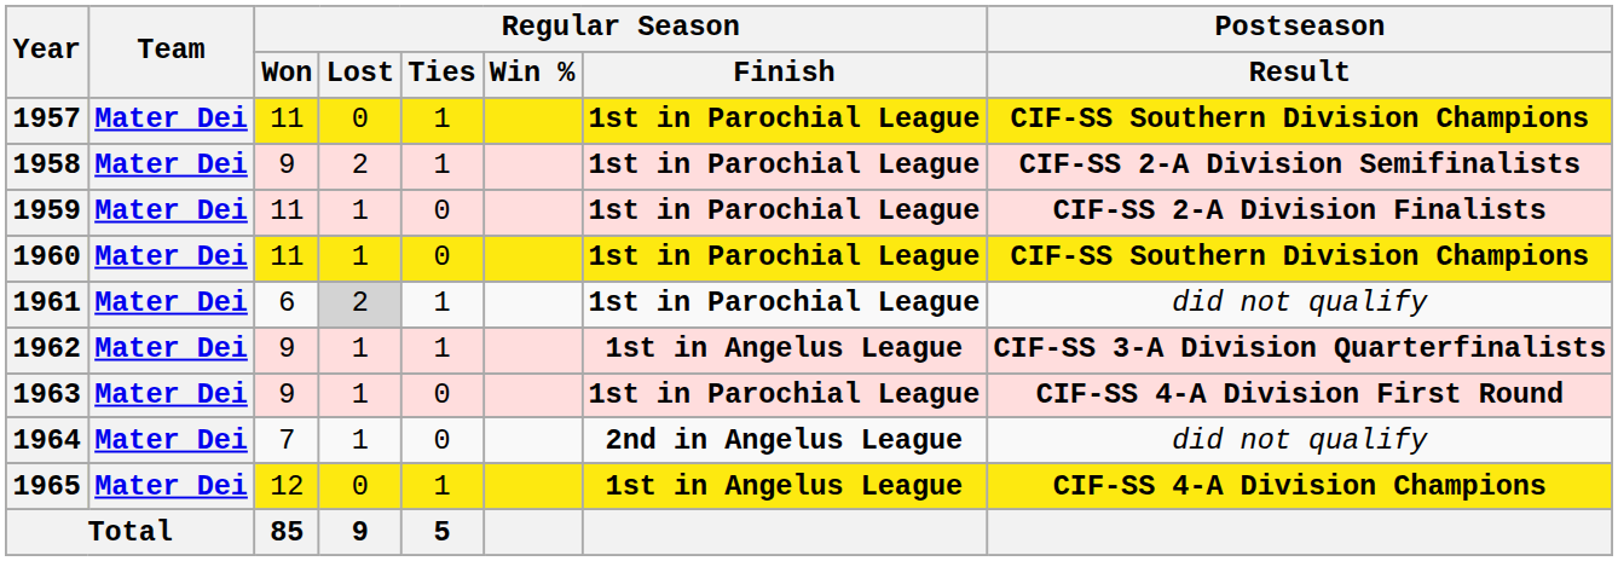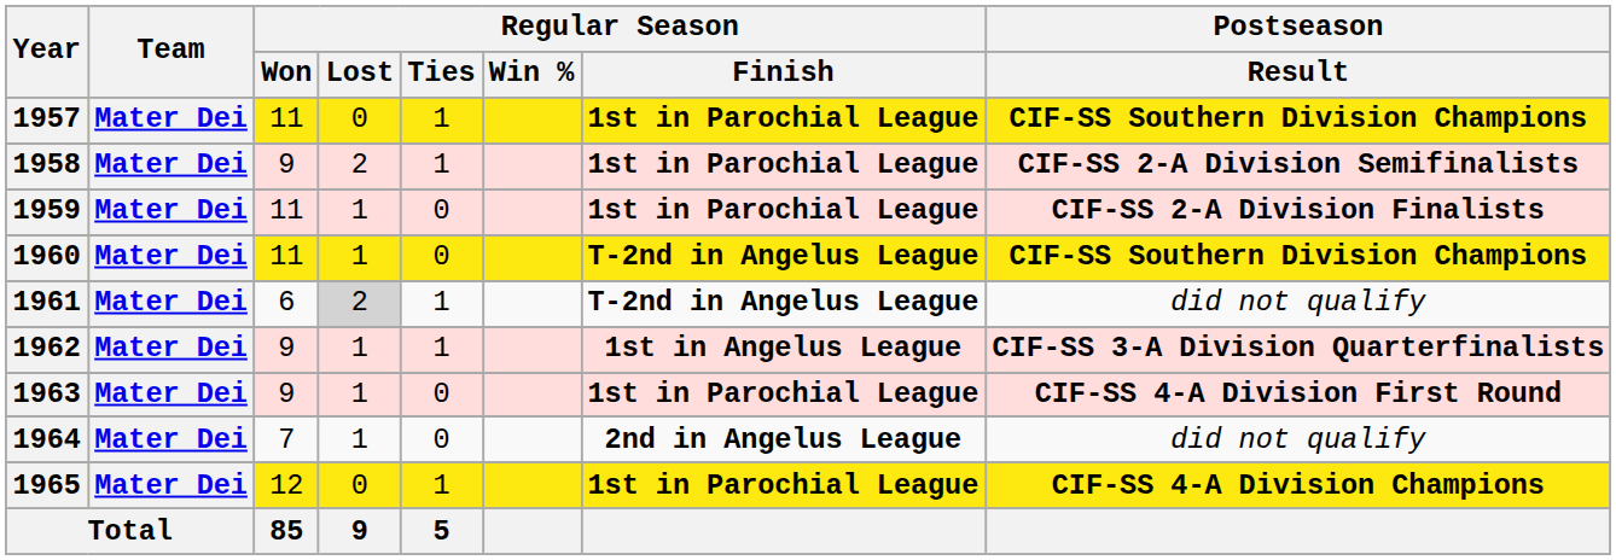 <table class="wikitable" style="font-size: 95%; text-align:center;">
 <tr>
 <th rowspan="2">Year</th>
 <th rowspan="2">Team</th>
 <th colspan="5">Regular Season</th>
 <th colspan="4">Postseason</th>
 </tr>
 <tr>
 <th>Won</th>
 <th>Lost</th>
 <th>Ties</th>
 <th>Win %</th>
 <th>Finish</th>
 <th>Result</th>
 </tr>
 <tr style="background:#FDE910;">
 <th>1957</th>
 <th><a href='#'>Mater Dei</a></th>
 <td>11</td>
 <td>0</td>
 <td>1</td>
 <td></td>
 <td><strong>1st in Parochial League</strong></td>
 <td colspan="4"><strong>CIF-SS Southern Division Champions</strong></td>
 </tr>
 <tr>
 </tr>
 <tr style="background:#fdd;">
 <th>1958</th>
 <th><a href='#'>Mater Dei</a></th>
 <td>9</td>
 <td>2</td>
 <td>1</td>
 <td></td>
 <td><strong>1st in Parochial League</strong></td>
 <td colspan="4"><strong>CIF-SS 2-A Division Semifinalists</strong></td>
 </tr>
 <tr>
 </tr>
 <tr style="background:#fdd;">
 <th>1959</th>
 <th><a href='#'>Mater Dei</a></th>
 <td>11</td>
 <td>1</td>
 <td>0</td>
 <td></td>
 <td><strong>1st in Parochial League</strong></td>
 <td colspan="4"><strong>CIF-SS 2-A Division Finalists</strong></td>
 </tr>
 <tr>
 </tr>
 <tr style="background:#FDE910;">
 <th>1960</th>
 <th><a href='#'>Mater Dei</a></th>
 <td>11</td>
 <td>1</td>
 <td>0</td>
 <td></td>
-<td><strong>1st in Parochial League</strong></td>
+<td><strong>T-2nd in Angelus League</strong></td>
 <td colspan="4"><strong>CIF-SS Southern Division Champions</strong></td>
 </tr>
 <tr>
 </tr>
 <tr>
 <th>1961</th>
 <th><a href='#'>Mater Dei</a></th>
 <td>6</td>
 <td style="background: lightgrey;">2</td>
 <td>1</td>
 <td></td>
-<td><strong>1st in Parochial League</strong></td>
+<td><strong>T-2nd in Angelus League</strong></td>
 <td colspan="4"><em>did not qualify</em></td>
 </tr>
 <tr>
 </tr>
 <tr style="background:#fdd;">
 <th>1962</th>
 <th><a href='#'>Mater Dei</a></th>
 <td>9</td>
 <td>1</td>
 <td>1</td>
 <td></td>
 <td><strong>1st in Angelus League</strong></td>
 <td colspan="4"><strong>CIF-SS 3-A Division Quarterfinalists</strong></td>
 </tr>
 <tr>
 </tr>
 <tr style="background:#fdd;">
 <th>1963</th>
 <th><a href='#'>Mater Dei</a></th>
 <td>9</td>
 <td>1</td>
 <td>0</td>
 <td></td>
 <td><strong>1st in Parochial League</strong></td>
 <td colspan="4"><strong>CIF-SS 4-A Division First Round</strong></td>
 </tr>
 <tr>
 </tr>
 <tr>
 <th>1964</th>
 <th><a href='#'>Mater Dei</a></th>
 <td>7</td>
 <td>1</td>
 <td>0</td>
 <td></td>
 <td><strong>2nd in Angelus League</strong></td>
 <td colspan="4"><em>did not qualify</em></td>
 </tr>
 <tr>
 </tr>
 <tr style="background:#FDE910;">
 <th>1965</th>
 <th><a href='#'>Mater Dei</a></th>
 <td>12</td>
 <td>0</td>
 <td>1</td>
 <td></td>
-<td><strong>1st in Angelus League</strong></td>
+<td><strong>1st in Parochial League</strong></td>
 <td colspan="4"><strong>CIF-SS 4-A Division Champions</strong></td>
 </tr>
 <tr>
 <th colspan="2">Total</th>
 <th>85</th>
 <th>9</th>
 <th>5</th>
 <th></th>
 <th></th>
 <th></th>
 </tr>
 </table>
